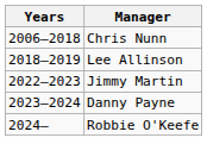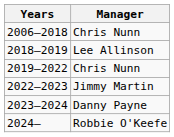 <table class="wikitable sortable">
 <tr>
 <th>Years</th>
 <th>Manager</th>
 </tr>
 <tr>
 <td>2006–2018</td>
 <td> Chris Nunn</td>
 </tr>
 <tr>
 <td>2018–2019</td>
 <td> Lee Allinson</td>
 </tr>
 <tr>
+<td>2019–2022</td>
+<td> Chris Nunn</td>
+</tr>
+<tr>
 <td>2022–2023</td>
 <td> Jimmy Martin</td>
 </tr>
 <tr>
 <td>2023–2024</td>
 <td> Danny Payne</td>
 </tr>
 <tr>
 <td>2024–</td>
 <td> Robbie O'Keefe</td>
 </tr>
 </table>
